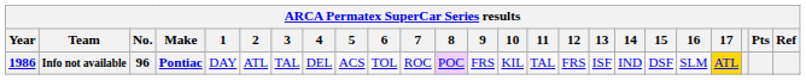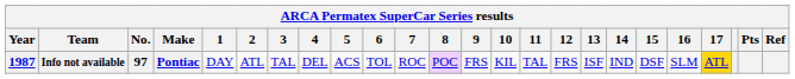 <table class="wikitable" style="text-align:center; font-size:75%">
 <tr>
 <th colspan=24><a href='#'>ARCA Permatex SuperCar Series</a> results</th>
 </tr>
 <tr>
 <th>Year</th>
 <th>Team</th>
 <th>No.</th>
 <th>Make</th>
 <th>1</th>
 <th>2</th>
 <th>3</th>
 <th>4</th>
 <th>5</th>
 <th>6</th>
 <th>7</th>
 <th>8</th>
 <th>9</th>
 <th>10</th>
 <th>11</th>
 <th>12</th>
 <th>13</th>
 <th>14</th>
 <th>15</th>
 <th>16</th>
 <th>17</th>
 <th></th>
 <th>Pts</th>
 <th>Ref</th>
 </tr>
 <tr>
-<th><a href='#'>1986</a></th>
+<th><a href='#'>1987</a></th>
 <th><small>Info not available</small></th>
-<th>96</th>
+<th>97</th>
 <th><a href='#'>Pontiac</a></th>
 <td><a href='#'>DAY</a></td>
 <td><a href='#'>ATL</a></td>
 <td><a href='#'>TAL</a></td>
 <td><a href='#'>DEL</a></td>
 <td><a href='#'>ACS</a></td>
 <td><a href='#'>TOL</a></td>
 <td><a href='#'>ROC</a></td>
 <td style="background:#EFCFFF;"><a href='#'>POC</a><br></td>
 <td><a href='#'>FRS</a></td>
 <td><a href='#'>KIL</a></td>
 <td><a href='#'>TAL</a></td>
 <td><a href='#'>FRS</a></td>
 <td><a href='#'>ISF</a></td>
 <td><a href='#'>IND</a></td>
 <td><a href='#'>DSF</a></td>
 <td><a href='#'>SLM</a></td>
 <td style="background: gold;"><a href='#'>ATL</a></td>
 <th></th>
 <th></th>
 <th></th>
 </tr>
 </table>
